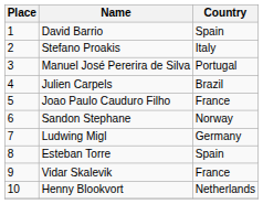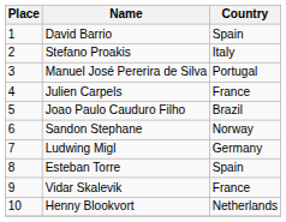 <table class="wikitable">
 <tr>
 <th>Place</th>
 <th>Name</th>
 <th>Country</th>
 </tr>
 <tr>
 <td>1</td>
 <td>David Barrio</td>
 <td> Spain</td>
 </tr>
 <tr>
 <td>2</td>
 <td>Stefano Proakis</td>
 <td> Italy</td>
 </tr>
 <tr>
 <td>3</td>
 <td>Manuel José Pererira de Silva</td>
 <td> Portugal</td>
 </tr>
 <tr>
 <td>4</td>
 <td>Julien Carpels</td>
-<td> Brazil</td>
+<td> France</td>
 </tr>
 <tr>
 <td>5</td>
 <td>Joao Paulo Cauduro Filho</td>
-<td> France</td>
+<td> Brazil</td>
 </tr>
 <tr>
 <td>6</td>
 <td>Sandon Stephane</td>
 <td> Norway</td>
 </tr>
 <tr>
 <td>7</td>
 <td>Ludwing Migl</td>
 <td> Germany</td>
 </tr>
 <tr>
 <td>8</td>
 <td>Esteban Torre</td>
 <td> Spain</td>
 </tr>
 <tr>
 <td>9</td>
 <td>Vidar Skalevik</td>
 <td> France</td>
 </tr>
 <tr>
 <td>10</td>
 <td>Henny Blookvort</td>
 <td> Netherlands</td>
 </tr>
 <tr>
 </tr>
 </table>
